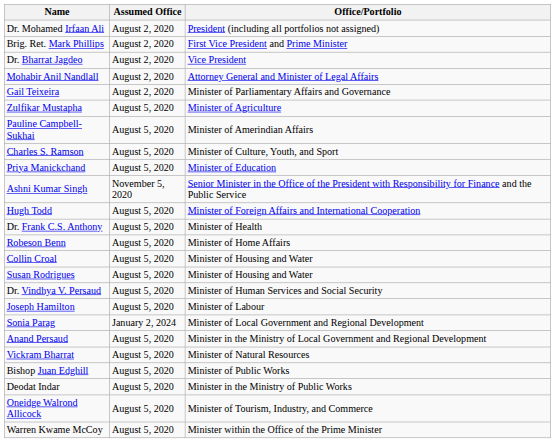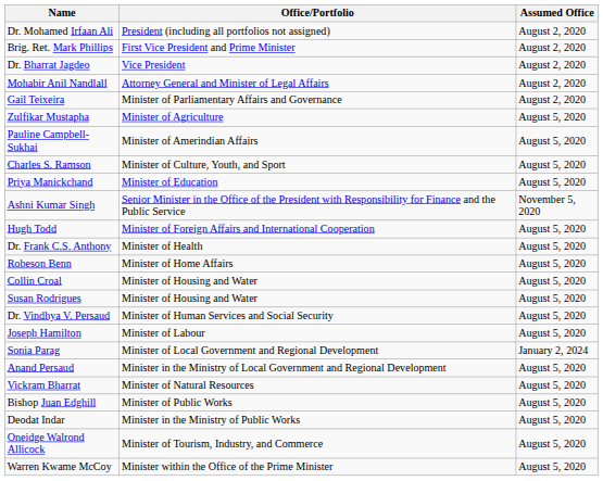 <table class="wikitable">
 <tr>
 <th>Name</th>
+<th>Office/Portfolio</th>
 <th>Assumed Office</th>
-<th>Office/Portfolio</th>
 </tr>
 <tr>
 <td>Dr. Mohamed <a href='#'>Irfaan Ali</a></td>
+<td><a href='#'>President</a> (including all portfolios not assigned)</td>
 <td>August 2, 2020</td>
-<td><a href='#'>President</a> (including all portfolios not assigned)</td>
 </tr>
 <tr>
 <td>Brig. Ret. <a href='#'>Mark Phillips</a></td>
+<td><a href='#'>First Vice President</a> and <a href='#'>Prime Minister</a></td>
 <td>August 2, 2020</td>
-<td><a href='#'>First Vice President</a> and <a href='#'>Prime Minister</a></td>
 </tr>
 <tr>
 <td>Dr. <a href='#'>Bharrat Jagdeo</a></td>
+<td><a href='#'>Vice President</a></td>
 <td>August 2, 2020</td>
-<td><a href='#'>Vice President</a></td>
 </tr>
 <tr>
 <td><a href='#'>Mohabir Anil Nandlall</a></td>
+<td><a href='#'>Attorney General and Minister of Legal Affairs</a></td>
 <td>August 2, 2020</td>
-<td><a href='#'>Attorney General and Minister of Legal Affairs</a></td>
 </tr>
 <tr>
 <td><a href='#'>Gail Teixeira</a></td>
+<td>Minister of Parliamentary Affairs and Governance</td>
 <td>August 2, 2020</td>
-<td>Minister of Parliamentary Affairs and Governance</td>
 </tr>
 <tr>
 <td><a href='#'>Zulfikar Mustapha</a></td>
+<td><a href='#'>Minister of Agriculture</a></td>
 <td>August 5, 2020</td>
-<td><a href='#'>Minister of Agriculture</a></td>
 </tr>
 <tr>
 <td><a href='#'>Pauline Campbell-Sukhai</a></td>
+<td>Minister of Amerindian Affairs</td>
 <td>August 5, 2020</td>
-<td>Minister of Amerindian Affairs</td>
 </tr>
 <tr>
 <td><a href='#'>Charles S. Ramson</a></td>
+<td>Minister of Culture, Youth, and Sport</td>
 <td>August 5, 2020</td>
-<td>Minister of Culture, Youth, and Sport</td>
 </tr>
 <tr>
 <td><a href='#'>Priya Manickchand</a></td>
+<td><a href='#'>Minister of Education</a></td>
 <td>August 5, 2020</td>
-<td><a href='#'>Minister of Education</a></td>
 </tr>
 <tr>
 <td><a href='#'>Ashni Kumar Singh</a></td>
+<td><a href='#'>Senior Minister in the Office of the President with Responsibility for Finance</a> and the Public Service</td>
 <td>November 5, 2020</td>
-<td><a href='#'>Senior Minister in the Office of the President with Responsibility for Finance</a> and the Public Service</td>
 </tr>
 <tr>
 <td><a href='#'>Hugh Todd</a></td>
+<td><a href='#'>Minister of Foreign Affairs and International Cooperation</a></td>
 <td>August 5, 2020</td>
-<td><a href='#'>Minister of Foreign Affairs and International Cooperation</a></td>
 </tr>
 <tr>
 <td>Dr. <a href='#'>Frank C.S. Anthony</a></td>
+<td>Minister of Health</td>
 <td>August 5, 2020</td>
-<td>Minister of Health</td>
 </tr>
 <tr>
 <td><a href='#'>Robeson Benn</a></td>
+<td>Minister of Home Affairs</td>
 <td>August 5, 2020</td>
-<td>Minister of Home Affairs</td>
 </tr>
 <tr>
 <td><a href='#'>Collin Croal</a></td>
+<td>Minister of Housing and Water</td>
 <td>August 5, 2020</td>
-<td>Minister of Housing and Water</td>
 </tr>
 <tr>
 <td><a href='#'>Susan Rodrigues</a></td>
+<td>Minister of Housing and Water</td>
 <td>August 5, 2020</td>
-<td>Minister of Housing and Water</td>
 </tr>
 <tr>
 <td>Dr. <a href='#'>Vindhya V. Persaud</a></td>
+<td>Minister of Human Services and Social Security</td>
 <td>August 5, 2020</td>
-<td>Minister of Human Services and Social Security</td>
 </tr>
 <tr>
 <td><a href='#'>Joseph Hamilton</a></td>
+<td>Minister of Labour</td>
 <td>August 5, 2020</td>
-<td>Minister of Labour</td>
 </tr>
 <tr>
 <td><a href='#'>Sonia Parag</a></td>
+<td>Minister of Local Government and Regional Development</td>
 <td>January 2, 2024</td>
-<td>Minister of Local Government and Regional Development</td>
 </tr>
 <tr>
 <td><a href='#'>Anand Persaud</a></td>
+<td>Minister in the Ministry of Local Government and Regional Development</td>
 <td>August 5, 2020</td>
-<td>Minister in the Ministry of Local Government and Regional Development</td>
 </tr>
 <tr>
 <td><a href='#'>Vickram Bharrat</a></td>
+<td>Minister of Natural Resources</td>
 <td>August 5, 2020</td>
-<td>Minister of Natural Resources</td>
 </tr>
 <tr>
 <td>Bishop <a href='#'>Juan Edghill</a></td>
+<td>Minister of Public Works</td>
 <td>August 5, 2020</td>
-<td>Minister of Public Works</td>
 </tr>
 <tr>
 <td>Deodat Indar</td>
+<td>Minister in the Ministry of Public Works</td>
 <td>August 5, 2020</td>
-<td>Minister in the Ministry of Public Works</td>
 </tr>
 <tr>
 <td><a href='#'>Oneidge Walrond Allicock</a></td>
+<td>Minister of Tourism, Industry, and Commerce</td>
 <td>August 5, 2020</td>
-<td>Minister of Tourism, Industry, and Commerce</td>
 </tr>
 <tr>
 <td>Warren Kwame McCoy</td>
+<td>Minister within the Office of the Prime Minister</td>
 <td>August 5, 2020</td>
-<td>Minister within the Office of the Prime Minister</td>
 </tr>
 </table>
